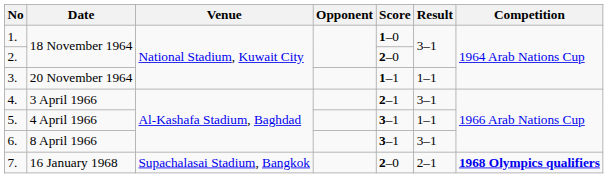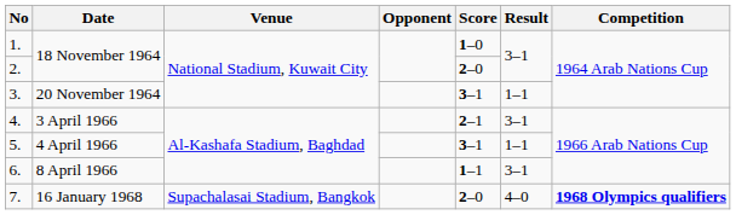 <table class="wikitable" style="font-size:100%;">
 <tr>
 <th>No</th>
 <th>Date</th>
 <th>Venue</th>
 <th>Opponent</th>
 <th>Score</th>
 <th>Result</th>
 <th>Competition</th>
 </tr>
 <tr>
 <td>1.</td>
 <td rowspan="2">18 November 1964</td>
 <td rowspan="3"><a href='#'>National Stadium</a>, <a href='#'>Kuwait City</a></td>
 <td rowspan="2"></td>
 <td><strong>1</strong>–0</td>
 <td rowspan="2">3–1</td>
 <td rowspan="3"><a href='#'>1964 Arab Nations Cup</a></td>
 </tr>
 <tr>
 <td>2.</td>
 <td><strong>2</strong>–0</td>
 </tr>
 <tr>
 <td>3.</td>
 <td>20 November 1964</td>
 <td></td>
-<td><strong>1</strong>–1</td>
+<td><strong>3</strong>–1</td>
 <td>1–1</td>
 </tr>
 <tr>
 <td>4.</td>
 <td>3 April 1966</td>
 <td rowspan="3"><a href='#'>Al-Kashafa Stadium</a>, <a href='#'>Baghdad</a></td>
 <td></td>
 <td><strong>2</strong>–1</td>
 <td>3–1</td>
 <td rowspan="3"><a href='#'>1966 Arab Nations Cup</a></td>
 </tr>
 <tr>
 <td>5.</td>
 <td>4 April 1966</td>
 <td></td>
 <td><strong>3</strong>–1</td>
 <td>1–1</td>
 </tr>
 <tr>
 <td>6.</td>
 <td>8 April 1966</td>
 <td></td>
-<td><strong>3</strong>–1</td>
+<td><strong>1</strong>–1</td>
 <td>3–1</td>
 </tr>
 <tr>
 <td>7.</td>
 <td>16 January 1968</td>
 <td><a href='#'>Supachalasai Stadium</a>, <a href='#'>Bangkok</a></td>
 <td></td>
 <td><strong>2</strong>–0</td>
-<td>2–1</td>
+<td>4–0</td>
 <td><strong><a href='#'>1968 Olympics qualifiers</a></strong></td>
 </tr>
 </table>
